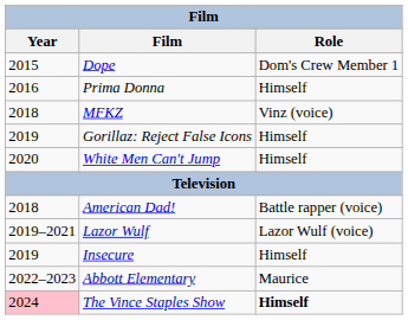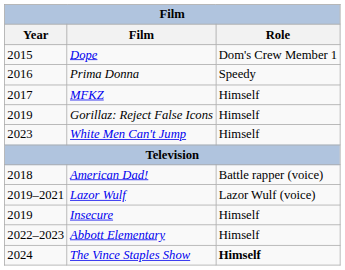 <table class="wikitable">
 <tr style="background:#ccc; text-align:center;">
 <th colspan="3" style="background: LightSteelBlue;">Film</th>
 </tr>
 <tr style="background:#ccc; text-align:center;">
 <th>Year</th>
 <th>Film</th>
 <th>Role</th>
 </tr>
 <tr>
 <td>2015</td>
 <td><em><a href='#'>Dope</a></em></td>
 <td>Dom's Crew Member 1</td>
 </tr>
 <tr>
 <td>2016</td>
 <td><em>Prima Donna</em> </td>
-<td>Himself</td>
+<td>Speedy</td>
 </tr>
 <tr>
-<td>2018</td>
+<td>2017</td>
 <td><em><a href='#'>MFKZ</a></em></td>
-<td>Vinz (voice)</td>
+<td>Himself</td>
 </tr>
 <tr>
 <td>2019</td>
 <td><em>Gorillaz: Reject False Icons</em></td>
 <td>Himself</td>
 </tr>
 <tr>
-<td>2020</td>
+<td>2023</td>
 <td><em><a href='#'>White Men Can't Jump</a></em></td>
 <td>Himself</td>
 </tr>
 <tr>
 <th colspan="3" style="background: LightSteelBlue;">Television</th>
 </tr>
 <tr>
 <td>2018</td>
 <td><em><a href='#'>American Dad!</a></em></td>
 <td>Battle rapper (voice)</td>
 </tr>
 <tr>
 <td>2019–2021</td>
 <td><em><a href='#'>Lazor Wulf</a></em></td>
 <td>Lazor Wulf (voice)</td>
 </tr>
 <tr>
 <td>2019</td>
 <td><em><a href='#'>Insecure</a></em></td>
 <td>Himself</td>
 </tr>
 <tr>
 <td>2022–2023</td>
 <td><em><a href='#'>Abbott Elementary</a></em></td>
-<td>Maurice</td>
+<td>Himself</td>
 </tr>
 <tr>
-<td style="background: pink;">2024</td>
+<td>2024</td>
 <td><em><a href='#'>The Vince Staples Show</a></em></td>
 <td><strong>Himself</strong></td>
 </tr>
 </table>
